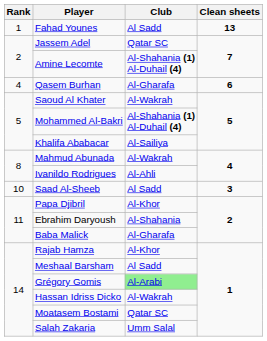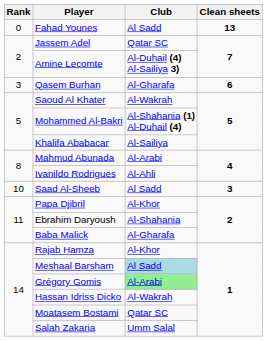 <table class="wikitable">
 <tr>
 <th>Rank</th>
 <th>Player</th>
 <th>Club</th>
 <th>Clean sheets</th>
 </tr>
 <tr>
-<td align="center">1</td>
+<td align="center">0</td>
 <td>  <a href='#'>Fahad Younes</a></td>
 <td><a href='#'>Al Sadd</a></td>
 <td align="center"><strong>13</strong></td>
 </tr>
 <tr>
 <td rowspan="2"  align="center">2</td>
 <td>  <a href='#'>Jassem Adel</a></td>
 <td><a href='#'>Qatar SC</a></td>
 <td rowspan="2" align="center"><strong>7</strong></td>
 </tr>
 <tr>
 <td>  <a href='#'>Amine Lecomte</a></td>
-<td><a href='#'>Al-Shahania</a> <strong>(1)</strong><br><a href='#'>Al-Duhail</a> <strong>(4)</strong></td>
+<td><a href='#'>Al-Duhail</a> <strong>(4)</strong><br><a href='#'>Al-Sailiya</a> <strong>3)</strong></td>
 </tr>
 <tr>
-<td align="center">4</td>
+<td align="center">3</td>
 <td> <a href='#'>Qasem Burhan</a></td>
 <td><a href='#'>Al-Gharafa</a></td>
 <td align="center"><strong>6</strong></td>
 </tr>
 <tr>
 <td rowspan="3" align="center">5</td>
 <td>  <a href='#'>Saoud Al Khater</a></td>
 <td><a href='#'>Al-Wakrah</a></td>
 <td rowspan="3" align="center"><strong>5</strong></td>
 </tr>
 <tr>
 <td>  <a href='#'>Mohammed Al-Bakri</a></td>
 <td><a href='#'>Al-Shahania</a> <strong>(1)</strong><br><a href='#'>Al-Duhail</a> <strong>(4)</strong></td>
 </tr>
 <tr>
 <td> <a href='#'>Khalifa Ababacar</a></td>
 <td><a href='#'>Al-Sailiya</a></td>
 </tr>
 <tr>
 <td rowspan="2"  align="center">8</td>
 <td> <a href='#'>Mahmud Abunada</a></td>
-<td><a href='#'>Al-Wakrah</a></td>
+<td><a href='#'>Al-Arabi</a></td>
 <td rowspan="2" align="center"><strong>4</strong></td>
 </tr>
 <tr>
 <td> <a href='#'>Ivanildo Rodrigues</a></td>
 <td><a href='#'>Al-Ahli</a></td>
 </tr>
 <tr>
 <td align="center">10</td>
 <td> <a href='#'>Saad Al-Sheeb</a></td>
 <td><a href='#'>Al Sadd</a></td>
 <td align="center"><strong>3</strong></td>
 </tr>
 <tr>
 <td rowspan="3" align="center">11</td>
 <td> <a href='#'>Papa Djibril</a></td>
 <td><a href='#'>Al-Khor</a></td>
 <td rowspan="3" align="center"><strong>2</strong></td>
 </tr>
 <tr>
 <td> Ebrahim Daryoush</td>
 <td><a href='#'>Al-Shahania</a></td>
 </tr>
 <tr>
 <td> <a href='#'>Baba Malick</a></td>
 <td><a href='#'>Al-Gharafa</a></td>
 </tr>
 <tr>
 <td rowspan="6" align="center">14</td>
 <td> <a href='#'>Rajab Hamza</a></td>
 <td><a href='#'>Al-Khor</a></td>
 <td rowspan="6" align="center"><strong>1</strong></td>
 </tr>
 <tr>
 <td> <a href='#'>Meshaal Barsham</a></td>
-<td><a href='#'>Al Sadd</a></td>
+<td style="background: lightblue;"><a href='#'>Al Sadd</a></td>
 </tr>
 <tr>
 <td> <a href='#'>Grégory Gomis</a></td>
 <td style="background: lightgreen;"><a href='#'>Al-Arabi</a></td>
 </tr>
 <tr>
 <td> <a href='#'>Hassan Idriss Dicko</a></td>
 <td><a href='#'>Al-Wakrah</a></td>
 </tr>
 <tr>
 <td> <a href='#'>Moatasem Bostami</a></td>
 <td><a href='#'>Qatar SC</a></td>
 </tr>
 <tr>
 <td> <a href='#'>Salah Zakaria</a></td>
 <td><a href='#'>Umm Salal</a></td>
 </tr>
 </table>
